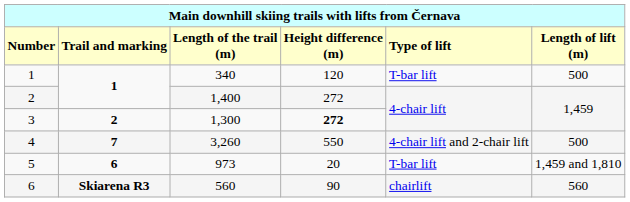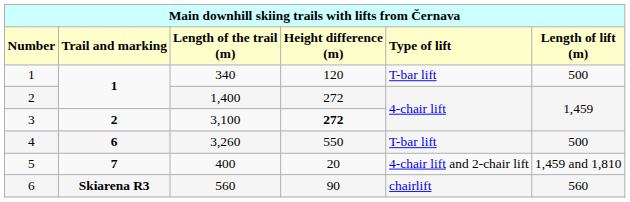 <table class="wikitable" style="font-size:90%">
 <tr>
 <td colspan="6" align="center" bgcolor="#CCFFFF"> <strong>Main downhill skiing trails with lifts from Černava</strong></td>
 </tr>
 <tr bgcolor="#FFFFCC">
 <td align="center"><strong>Number</strong></td>
 <td align="center"><strong>Trail and marking</strong></td>
 <td align="center"><strong>Length of the trail</strong><br><strong>(m)</strong></td>
 <td align="center"><strong>Height difference</strong><br><strong>(m)</strong></td>
 <td><strong>Type of lift</strong></td>
 <td align="center"><strong>Length of lift</strong><br><strong>(m)</strong></td>
 </tr>
 <tr>
 <td align="center">1</td>
 <td rowspan="2" align="center"> <strong>1</strong></td>
 <td align="center">340</td>
 <td align="center">120</td>
 <td><a href='#'>T-bar lift</a></td>
 <td align="center">500</td>
 </tr>
 <tr bgcolor="#F5F5F5">
 <td align="center">2</td>
 <td align="center">1,400</td>
 <td align="center">272</td>
 <td rowspan="2"><a href='#'>4-chair lift</a></td>
 <td rowspan="2" align="center">1,459</td>
 </tr>
 <tr>
 <td align="center">3</td>
 <td align="center"> <strong>2</strong></td>
-<td align="center">1,300</td>
+<td align="center">3,100</td>
 <td align="center"><strong>272</strong></td>
 </tr>
 <tr bgcolor="#F5F5F5">
 <td align="center">4</td>
-<td align="center"> <strong>7</strong></td>
+<td align="center"> <strong>6</strong></td>
 <td align="center">3,260</td>
 <td align="center">550</td>
-<td><a href='#'>4-chair lift</a> and 2-chair lift</td>
+<td><a href='#'>T-bar lift</a></td>
 <td align="center">500</td>
 </tr>
 <tr>
 <td align="center">5</td>
-<td align="center"> <strong>6</strong></td>
-<td align="center">973</td>
+<td align="center"> <strong>7</strong></td>
+<td align="center">400</td>
 <td align="center">20</td>
-<td><a href='#'>T-bar lift</a></td>
+<td><a href='#'>4-chair lift</a> and 2-chair lift</td>
 <td align="center">1,459 and 1,810</td>
 </tr>
 <tr bgcolor="#F5F5F5">
 <td align="center">6</td>
 <td align="center"> <strong>Skiarena R3</strong></td>
 <td align="center">560</td>
 <td align="center">90</td>
 <td><a href='#'>chairlift</a></td>
 <td align="center">560</td>
 </tr>
 </table>
